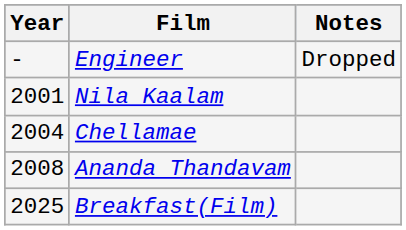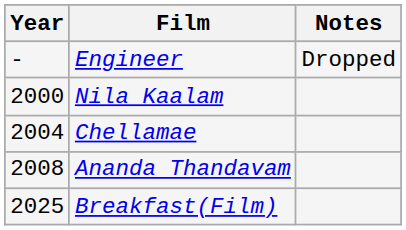 <table class="wikitable sortable" style="background:#f5f5f5;">
 <tr style="background:#B0C4DE;">
 <th>Year</th>
 <th>Film</th>
 <th class=unsortable>Notes</th>
 </tr>
 <tr>
 <td>-</td>
 <td><em><a href='#'>Engineer</a></em></td>
 <td>Dropped</td>
 </tr>
 <tr>
-<td>2001</td>
+<td>2000</td>
 <td><em><a href='#'>Nila Kaalam</a></em></td>
 <td></td>
 </tr>
 <tr>
 <td>2004</td>
 <td><em><a href='#'>Chellamae</a></em></td>
 <td></td>
 </tr>
 <tr>
 <td>2008</td>
 <td><em><a href='#'>Ananda Thandavam</a></em></td>
 <td></td>
 </tr>
 <tr>
 <td>2025</td>
 <td><em><a href='#'>Breakfast(Film)</a></em></td>
 <td></td>
 </tr>
 </table>
